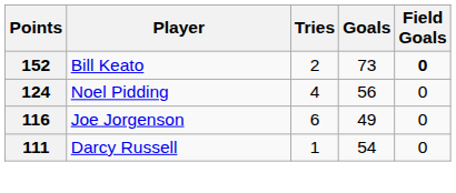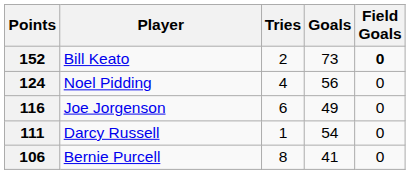 <table class="wikitable" style="text-align:left;">
 <tr>
 <th width=50>Points</th>
 <th width=200>Player</th>
 <th width=30>Tries</th>
 <th width=30>Goals</th>
 <th width=30>Field Goals</th>
 </tr>
 <tr>
 <th>152</th>
 <td> <a href='#'>Bill Keato</a></td>
 <td align=center>2</td>
 <td align=center>73</td>
 <td align=center><strong>0</strong></td>
 </tr>
 <tr>
 <th>124</th>
 <td> <a href='#'>Noel Pidding</a></td>
 <td align=center>4</td>
 <td align=center>56</td>
 <td align=center>0</td>
 </tr>
 <tr>
 <th>116</th>
 <td> <a href='#'>Joe Jorgenson</a></td>
 <td align=center>6</td>
 <td align=center>49</td>
 <td align=center>0</td>
 </tr>
 <tr>
 <th>111</th>
 <td> <a href='#'>Darcy Russell</a></td>
 <td align=center>1</td>
 <td align=center>54</td>
 <td align=center>0</td>
 </tr>
+<tr>
+<th>106</th>
+<td> <a href='#'>Bernie Purcell</a></td>
+<td align=center>8</td>
+<td align=center>41</td>
+<td align=center>0</td>
+</tr>
 </table>
